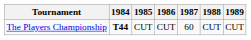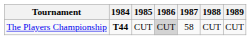 <table class="wikitable" style="font-size:95%;text-align:center;">
 <tr>
 <th>Tournament</th>
 <th>1984</th>
 <th>1985</th>
 <th>1986</th>
 <th>1987</th>
 <th>1988</th>
 <th>1989</th>
 </tr>
 <tr>
 <td align=left><a href='#'>The Players Championship</a></td>
 <td><strong>T44</strong></td>
 <td>CUT</td>
-<td>CUT</td>
-<td>60</td>
+<td style="background: lightgrey;">CUT</td>
+<td>58</td>
 <td>CUT</td>
 <td>CUT</td>
 </tr>
 </table>
